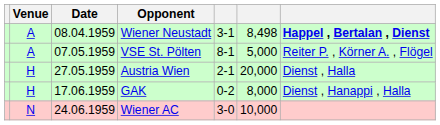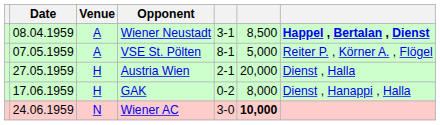 <table class="wikitable" Style="text-align: center">
 <tr>
 <th></th>
+<th>Date</th>
 <th>Venue</th>
-<th>Date</th>
 <th>Opponent</th>
 <th></th>
 <th></th>
 <th></th>
 </tr>
 <tr style="background:#cfc">
 <td></td>
+<td>08.04.1959</td>
 <td><a href='#'>A</a></td>
-<td>08.04.1959</td>
 <td align="left"><a href='#'>Wiener Neustadt</a></td>
 <td>3-1</td>
-<td align="right">8,498</td>
+<td align="right">8,500</td>
 <td align="left"><strong><a href='#'>Happel</a> , <a href='#'>Bertalan</a> , <a href='#'>Dienst</a> </strong></td>
 </tr>
 <tr style="background:#cfc">
 <td></td>
+<td>07.05.1959</td>
 <td><a href='#'>A</a></td>
-<td>07.05.1959</td>
 <td align="left"><a href='#'>VSE St. Pölten</a></td>
 <td>8-1</td>
 <td align="right">5,000</td>
 <td align="left"><a href='#'>Reiter P.</a>    , <a href='#'>Körner A.</a>   , <a href='#'>Flögel</a> </td>
 </tr>
 <tr style="background:#cfc">
 <td></td>
+<td>27.05.1959</td>
 <td><a href='#'>H</a></td>
-<td>27.05.1959</td>
 <td align="left"><a href='#'>Austria Wien</a></td>
 <td>2-1</td>
 <td align="right">20,000</td>
 <td align="left"><a href='#'>Dienst</a> , <a href='#'>Halla</a> </td>
 </tr>
 <tr style="background:#cfc">
 <td></td>
+<td>17.06.1959</td>
 <td><a href='#'>H</a></td>
-<td>17.06.1959</td>
 <td align="left"><a href='#'>GAK</a></td>
 <td>0-2</td>
 <td align="right">8,000</td>
 <td align="left"><a href='#'>Dienst</a> , <a href='#'>Hanappi</a> , <a href='#'>Halla</a> </td>
 </tr>
 <tr style="background:#fcc">
 <td></td>
+<td>24.06.1959</td>
 <td><a href='#'>N</a></td>
-<td>24.06.1959</td>
 <td align="left"><a href='#'>Wiener AC</a></td>
 <td>3-0</td>
-<td align="right">10,000</td>
+<td align="right"><strong>10,000</strong></td>
 <td align="left"></td>
 </tr>
 </table>
